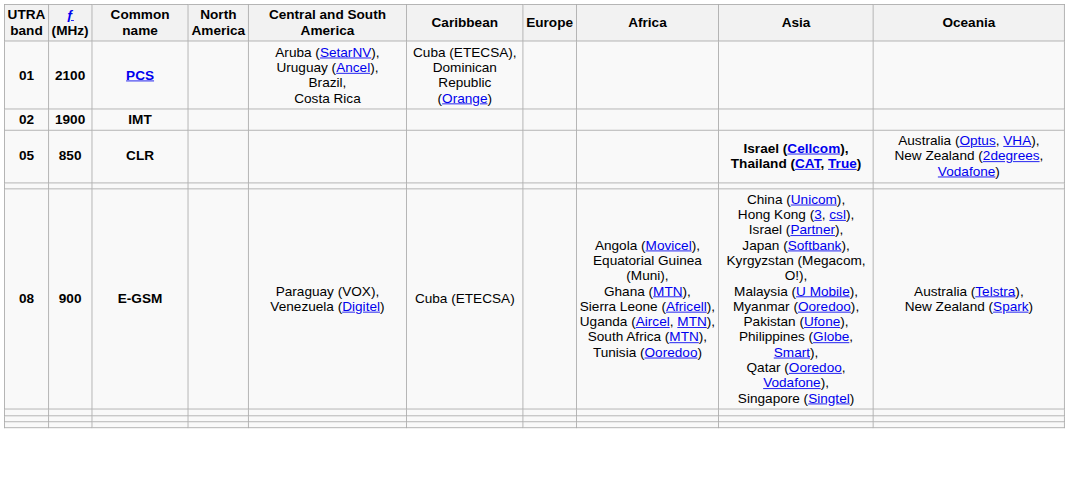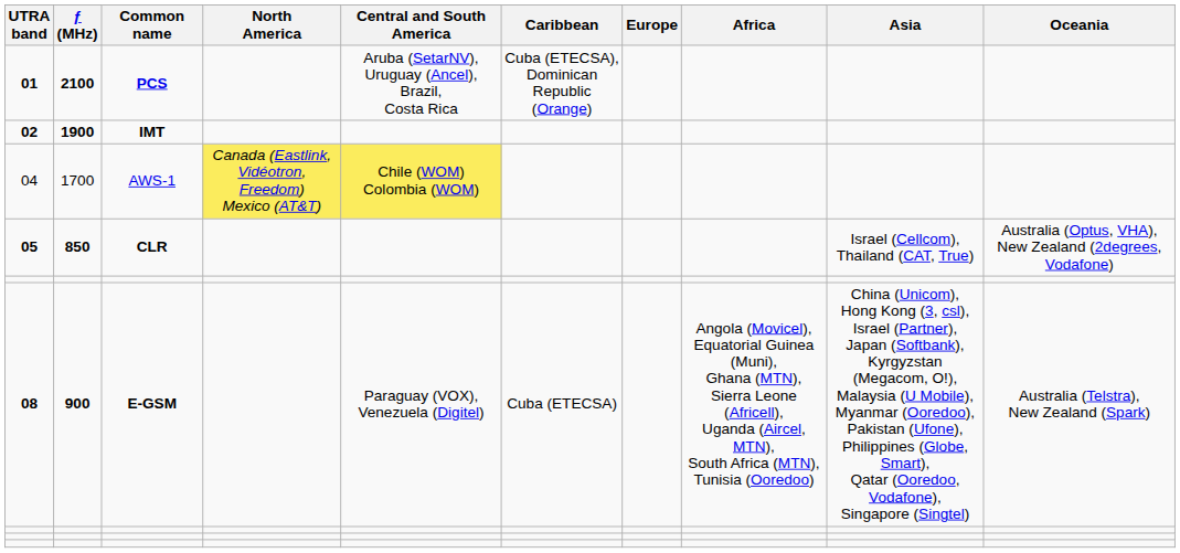 <table class="wikitable sortable" style="text-align: center;">
 <tr>
 <th>UTRA<br>band</th>
 <th><a href='#'>ƒ</a><br>(MHz)</th>
 <th>Common name</th>
 <th>North<br>America</th>
 <th>Central and South America</th>
 <th>Caribbean</th>
 <th>Europe</th>
 <th>Africa</th>
 <th>Asia</th>
 <th>Oceania</th>
 </tr>
 <tr>
 <td><strong>01</strong></td>
 <td><strong>2100</strong></td>
 <td><strong><a href='#'>PCS</a></strong></td>
 <td></td>
 <td>Aruba (<a href='#'>SetarNV</a>),<br>Uruguay (<a href='#'>Ancel</a>),<br>Brazil,<br>Costa Rica</td>
 <td>Cuba (ETECSA),<br>Dominican Republic<br>(<a href='#'>Orange</a>)</td>
 <td></td>
 <td></td>
 <td></td>
 <td></td>
 </tr>
 <tr>
 <td><strong>02</strong></td>
 <td><strong>1900</strong></td>
 <td><strong>IMT</strong></td>
 <td></td>
 <td></td>
 <td></td>
 <td></td>
 <td></td>
 <td></td>
 <td></td>
 </tr>
 <tr>
+<td>04</td>
+<td>1700</td>
+<td><a href='#'>AWS-1</a></td>
+<td bgcolor="#FBEC5D"><em>Canada (<a href='#'>Eastlink</a>,<br><a href='#'>Vidéotron</a>, <a href='#'>Freedom</a>)</em><br><em>Mexico (<a href='#'>AT&T</a>)</em></td>
+<td bgcolor="#FBEC5D">Chile (<a href='#'>WOM</a>)<br>Colombia (<a href='#'>WOM</a>)</td>
+<td></td>
+<td></td>
+<td></td>
+<td></td>
+<td></td>
+</tr>
+<tr>
 <td><strong>05</strong></td>
 <td><strong>850</strong></td>
 <td><strong>CLR</strong></td>
 <td></td>
 <td></td>
 <td></td>
 <td></td>
 <td></td>
-<td><strong>Israel (<a href='#'>Cellcom</a>),<br>Thailand (<a href='#'>CAT</a>, <a href='#'>True</a>)</strong></td>
+<td>Israel (<a href='#'>Cellcom</a>),<br>Thailand (<a href='#'>CAT</a>, <a href='#'>True</a>)</td>
 <td>Australia (<a href='#'>Optus</a>, <a href='#'>VHA</a>),<br>New Zealand (<a href='#'>2degrees</a>, <a href='#'>Vodafone</a>)</td>
 </tr>
 <tr>
 <td></td>
 <td></td>
 <td></td>
 <td></td>
 <td></td>
 <td></td>
 <td></td>
 <td></td>
 <td></td>
 <td></td>
 </tr>
 <tr>
 <td><strong>08</strong></td>
 <td><strong>900</strong></td>
 <td><strong>E-GSM</strong></td>
 <td></td>
 <td>Paraguay (VOX),<br>Venezuela (<a href='#'>Digitel</a>)</td>
 <td>Cuba (ETECSA)</td>
 <td></td>
 <td>Angola (<a href='#'>Movicel</a>),<br>Equatorial Guinea (Muni),<br>Ghana (<a href='#'>MTN</a>),<br>Sierra Leone (<a href='#'>Africell</a>),<br>Uganda (<a href='#'>Aircel</a>, <a href='#'>MTN</a>),<br>South Africa (<a href='#'>MTN</a>),<br>Tunisia (<a href='#'>Ooredoo</a>)</td>
 <td>China (<a href='#'>Unicom</a>),<br>Hong Kong (<a href='#'>3</a>, <a href='#'>csl</a>),<br>Israel (<a href='#'>Partner</a>),<br>Japan (<a href='#'>Softbank</a>),<br>Kyrgyzstan (Megacom, O!),<br>Malaysia (<a href='#'>U Mobile</a>),<br>Myanmar (<a href='#'>Ooredoo</a>),<br>Pakistan (<a href='#'>Ufone</a>),<br>Philippines (<a href='#'>Globe</a>, <a href='#'>Smart</a>),<br>Qatar (<a href='#'>Ooredoo</a>, <a href='#'>Vodafone</a>),<br>Singapore (<a href='#'>Singtel</a>)</td>
 <td>Australia (<a href='#'>Telstra</a>),<br>New Zealand (<a href='#'>Spark</a>)</td>
 </tr>
 <tr>
 <td></td>
 <td></td>
 <td></td>
 <td></td>
 <td></td>
 <td></td>
 <td></td>
 <td></td>
 <td></td>
 <td></td>
 </tr>
 <tr>
 <td></td>
 <td></td>
 <td></td>
 <td></td>
 <td></td>
 <td></td>
 <td></td>
 <td></td>
 <td></td>
 <td></td>
 </tr>
 <tr>
 <td></td>
 <td></td>
 <td></td>
 <td></td>
 <td></td>
 <td></td>
 <td></td>
 <td></td>
 <td></td>
 <td></td>
 </tr>
 </table>
